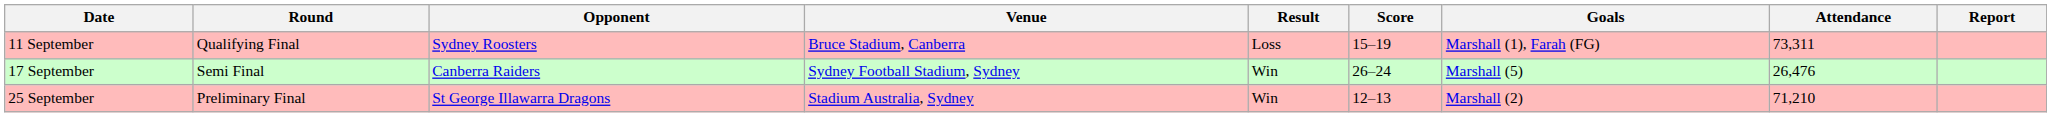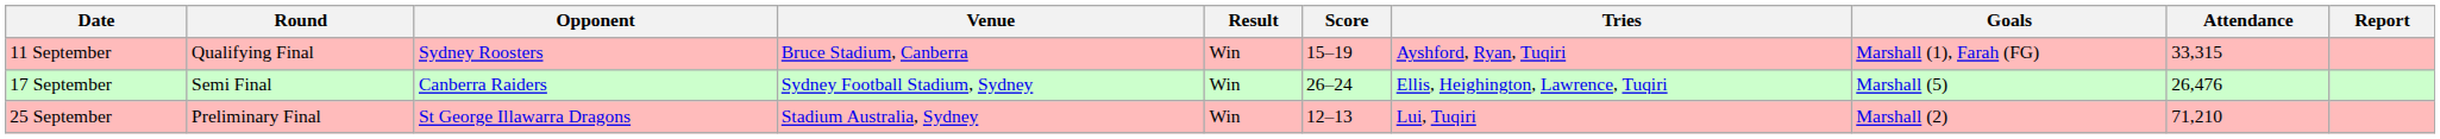 <table class="wikitable" style="font-size:75%;" width="100%">
 <tr>
 <th>Date</th>
 <th>Round</th>
 <th>Opponent</th>
 <th>Venue</th>
 <th>Result</th>
 <th>Score</th>
+<th>Tries</th>
 <th>Goals</th>
 <th>Attendance</th>
 <th>Report</th>
 </tr>
 <tr bgcolor="#FFBBBB">
 <td>11 September</td>
 <td>Qualifying Final</td>
 <td> <a href='#'>Sydney Roosters</a></td>
 <td><a href='#'>Bruce Stadium</a>, <a href='#'>Canberra</a></td>
-<td>Loss</td>
+<td>Win</td>
 <td>15–19</td>
+<td><a href='#'>Ayshford</a>, <a href='#'>Ryan</a>, <a href='#'>Tuqiri</a></td>
 <td><a href='#'>Marshall</a> (1), <a href='#'>Farah</a> (FG)</td>
-<td>73,311</td>
+<td>33,315</td>
 <td></td>
 </tr>
 <tr bgcolor="#CCFFCC">
 <td>17 September</td>
 <td>Semi Final</td>
 <td> <a href='#'>Canberra Raiders</a></td>
 <td><a href='#'>Sydney Football Stadium</a>, <a href='#'>Sydney</a></td>
 <td>Win</td>
 <td>26–24</td>
+<td><a href='#'>Ellis</a>, <a href='#'>Heighington</a>, <a href='#'>Lawrence</a>, <a href='#'>Tuqiri</a></td>
 <td><a href='#'>Marshall</a> (5)</td>
 <td>26,476</td>
 <td></td>
 </tr>
 <tr bgcolor="#FFBBBB">
 <td>25 September</td>
 <td>Preliminary Final</td>
 <td> <a href='#'>St George Illawarra Dragons</a></td>
 <td><a href='#'>Stadium Australia</a>, <a href='#'>Sydney</a></td>
 <td>Win</td>
 <td>12–13</td>
+<td><a href='#'>Lui</a>, <a href='#'>Tuqiri</a></td>
 <td><a href='#'>Marshall</a> (2)</td>
 <td>71,210</td>
 <td></td>
 </tr>
 </table>
